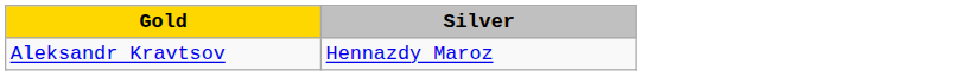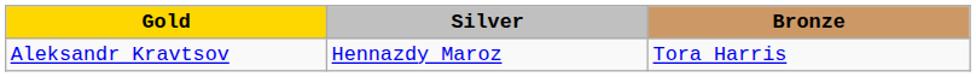 <table class="wikitable" style="text-align:left">
 <tr align="center">
 <td width=200 bgcolor=gold><strong>Gold</strong></td>
 <td width=200 bgcolor=silver><strong>Silver</strong></td>
+<td width=200 bgcolor=CC9966><strong>Bronze</strong></td>
 </tr>
 <tr>
 <td><a href='#'>Aleksandr Kravtsov</a><br><em></em></td>
 <td><a href='#'>Hennazdy Maroz</a><br><em></em></td>
+<td><a href='#'>Tora Harris</a><br><em></em></td>
 </tr>
 </table>
